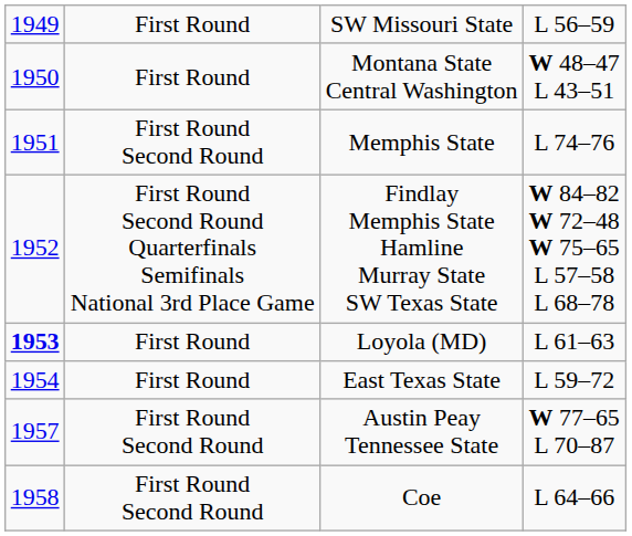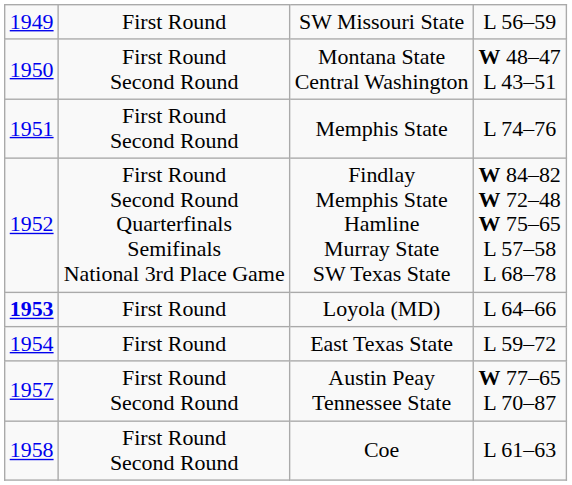 <table class="wikitable">
 <tr align="center">
 <td><a href='#'>1949</a></td>
 <td>First Round</td>
 <td>SW Missouri State</td>
 <td>L 56–59</td>
 </tr>
 <tr align="center">
 <td><a href='#'>1950</a></td>
-<td>First Round</td>
+<td>First Round<br>Second Round</td>
 <td>Montana State<br>Central Washington</td>
 <td><strong>W</strong> 48–47<br>L 43–51</td>
 </tr>
 <tr align="center">
 <td><a href='#'>1951</a></td>
 <td>First Round<br>Second Round</td>
 <td>Memphis State</td>
 <td>L 74–76</td>
 </tr>
 <tr align="center">
 <td><a href='#'>1952</a></td>
 <td>First Round<br>Second Round<br>Quarterfinals<br>Semifinals<br>National 3rd Place Game</td>
 <td>Findlay<br>Memphis State<br>Hamline<br>Murray State<br>SW Texas State</td>
 <td><strong>W</strong> 84–82<br><strong>W</strong> 72–48<br><strong>W</strong> 75–65<br>L 57–58<br>L 68–78</td>
 </tr>
 <tr align="center">
 <td><strong><a href='#'>1953</a></strong></td>
 <td>First Round</td>
 <td>Loyola (MD)</td>
-<td>L 61–63</td>
+<td>L 64–66</td>
 </tr>
 <tr align="center">
 <td><a href='#'>1954</a></td>
 <td>First Round</td>
 <td>East Texas State</td>
 <td>L 59–72</td>
 </tr>
 <tr align="center">
 <td><a href='#'>1957</a></td>
 <td>First Round<br>Second Round</td>
 <td>Austin Peay<br>Tennessee State</td>
 <td><strong>W</strong> 77–65<br>L 70–87</td>
 </tr>
 <tr align="center">
 <td><a href='#'>1958</a></td>
 <td>First Round<br>Second Round</td>
 <td>Coe</td>
-<td>L 64–66</td>
+<td>L 61–63</td>
 </tr>
 </table>
